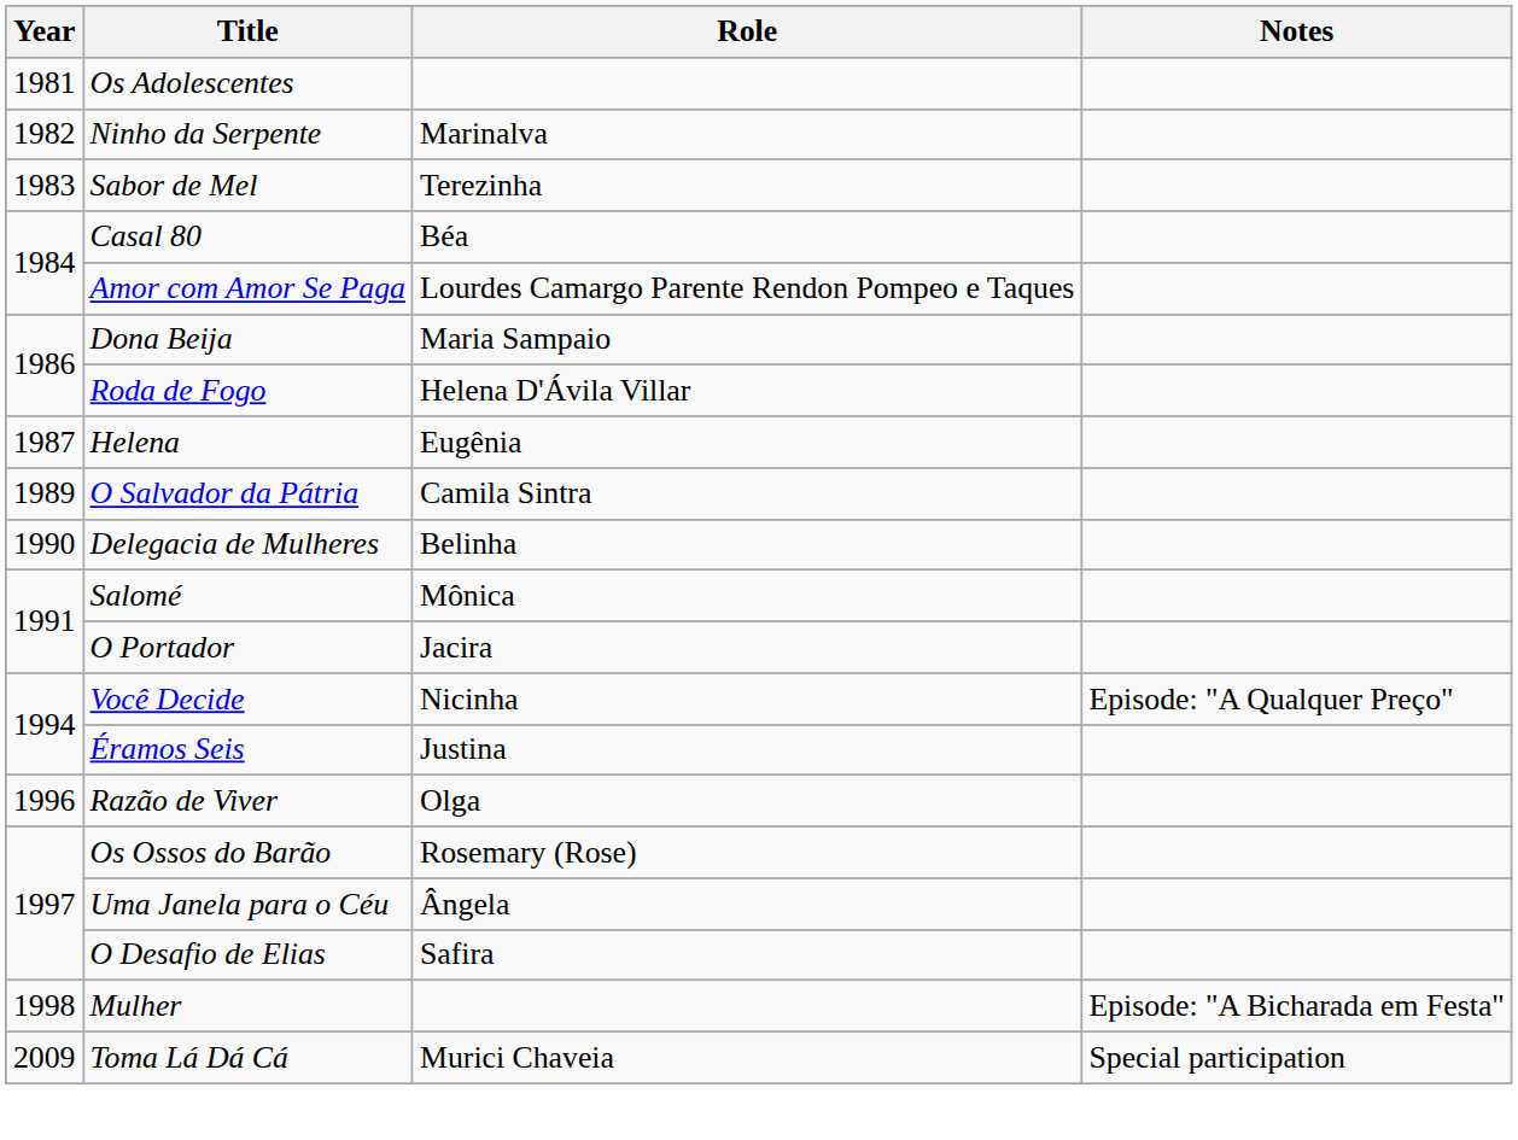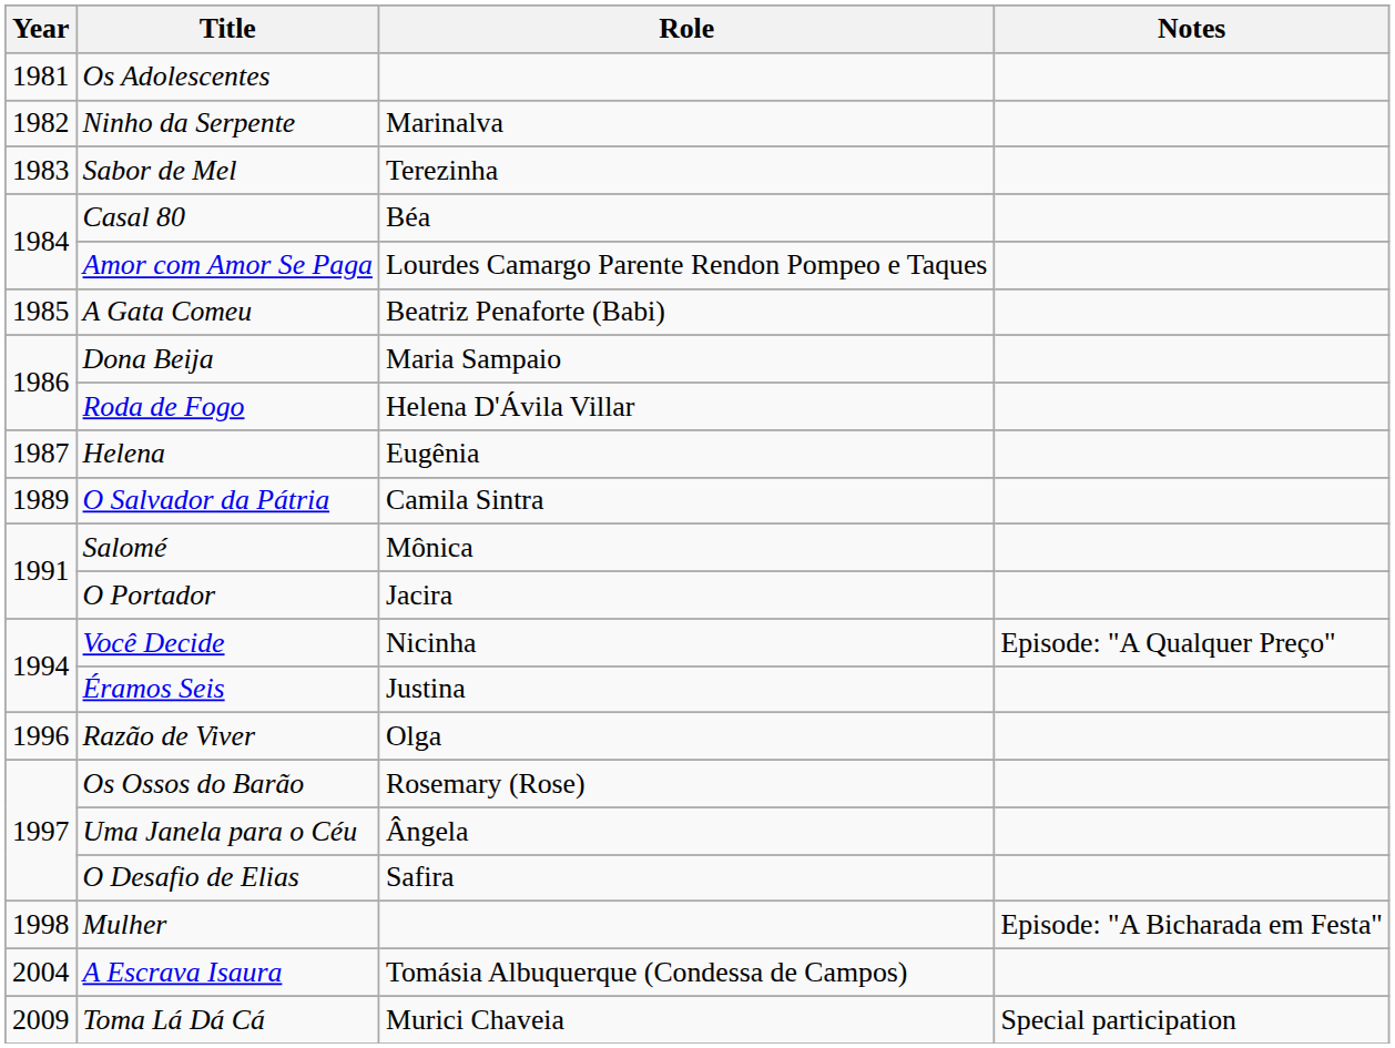 <table class="wikitable" style="font-size: 90%;">
 <tr>
 <th>Year</th>
 <th>Title</th>
 <th>Role</th>
 <th>Notes</th>
 </tr>
 <tr>
 <td>1981</td>
 <td><em>Os Adolescentes</em></td>
 <td></td>
 <td></td>
 </tr>
 <tr>
 <td>1982</td>
 <td><em>Ninho da Serpente</em></td>
 <td>Marinalva</td>
 <td></td>
 </tr>
 <tr>
 <td>1983</td>
 <td><em>Sabor de Mel</em></td>
 <td>Terezinha</td>
 <td></td>
 </tr>
 <tr>
 <td rowspan=2>1984</td>
 <td><em>Casal 80</em></td>
 <td>Béa</td>
 <td></td>
 </tr>
 <tr>
 <td><em><a href='#'>Amor com Amor Se Paga</a></em></td>
 <td>Lourdes Camargo Parente Rendon Pompeo e Taques</td>
 <td></td>
 </tr>
 <tr>
+<td>1985</td>
+<td><em>A Gata Comeu</em></td>
+<td>Beatriz Penaforte (Babi)</td>
+<td></td>
+</tr>
+<tr>
 <td rowspan=2>1986</td>
 <td><em>Dona Beija</em></td>
 <td>Maria Sampaio</td>
 <td></td>
 </tr>
 <tr>
 <td><em><a href='#'>Roda de Fogo</a></em></td>
 <td>Helena D'Ávila Villar</td>
 <td></td>
 </tr>
 <tr>
 <td>1987</td>
 <td><em>Helena</em></td>
 <td>Eugênia</td>
 <td></td>
 </tr>
 <tr>
 <td>1989</td>
 <td><em><a href='#'>O Salvador da Pátria</a></em></td>
 <td>Camila Sintra</td>
-<td></td>
-</tr>
-<tr>
-<td>1990</td>
-<td><em>Delegacia de Mulheres</em></td>
-<td>Belinha</td>
 <td></td>
 </tr>
 <tr>
 <td rowspan=2>1991</td>
 <td><em>Salomé</em></td>
 <td>Mônica</td>
 <td></td>
 </tr>
 <tr>
 <td><em>O Portador</em></td>
 <td>Jacira</td>
 <td></td>
 </tr>
 <tr>
 <td rowspan=2>1994</td>
 <td><em><a href='#'>Você Decide</a></em></td>
 <td>Nicinha</td>
 <td>Episode: "A Qualquer Preço"</td>
 </tr>
 <tr>
 <td><em><a href='#'>Éramos Seis</a></em></td>
 <td>Justina</td>
 <td></td>
 </tr>
 <tr>
 <td>1996</td>
 <td><em>Razão de Viver</em></td>
 <td>Olga</td>
 <td></td>
 </tr>
 <tr>
 <td rowspan=3>1997</td>
 <td><em>Os Ossos do Barão</em></td>
 <td>Rosemary (Rose)</td>
 <td></td>
 </tr>
 <tr>
 <td><em>Uma Janela para o Céu</em></td>
 <td>Ângela</td>
 <td></td>
 </tr>
 <tr>
 <td><em>O Desafio de Elias</em></td>
 <td>Safira</td>
 <td></td>
 </tr>
 <tr>
 <td>1998</td>
 <td><em>Mulher</em></td>
 <td></td>
 <td>Episode: "A Bicharada em Festa"</td>
 </tr>
 <tr>
+<td>2004</td>
+<td><em><a href='#'>A Escrava Isaura</a></em></td>
+<td>Tomásia Albuquerque (Condessa de Campos)</td>
+<td></td>
+</tr>
+<tr>
 <td>2009</td>
 <td><em>Toma Lá Dá Cá</em></td>
 <td>Murici Chaveia</td>
 <td>Special participation</td>
 </tr>
 </table>
